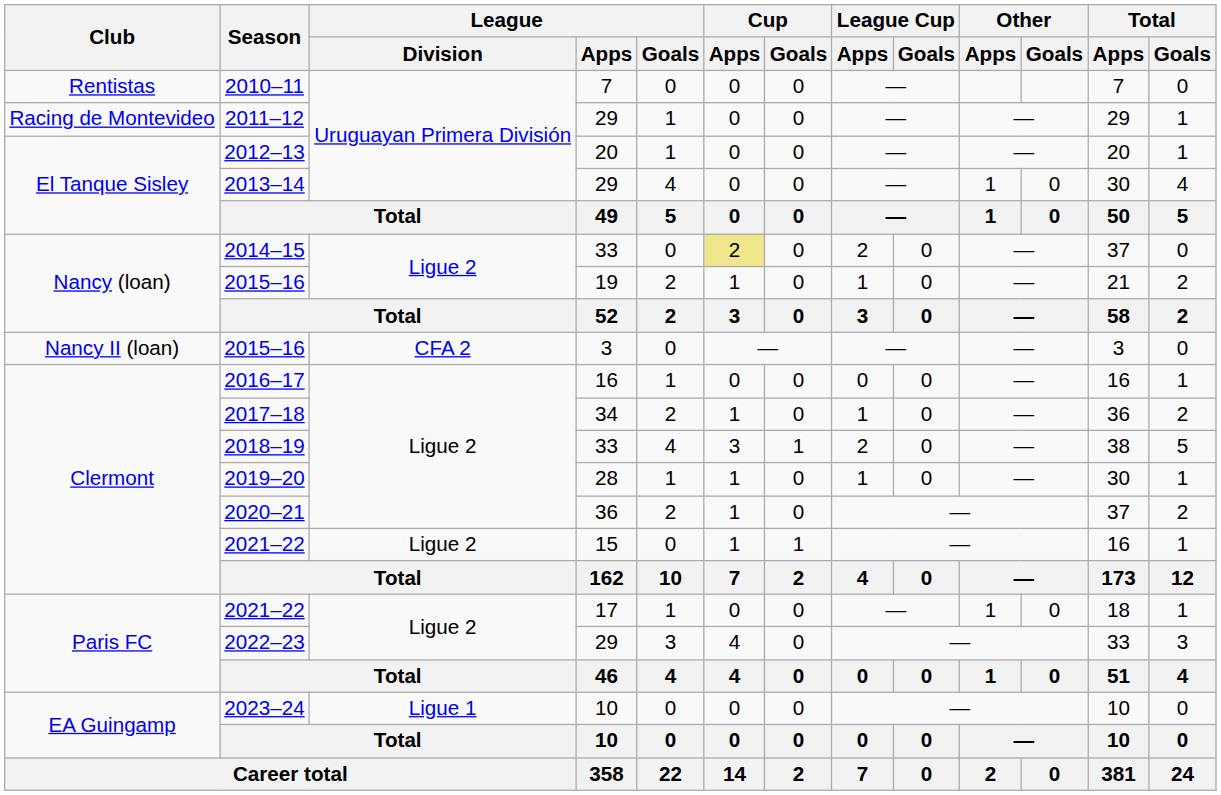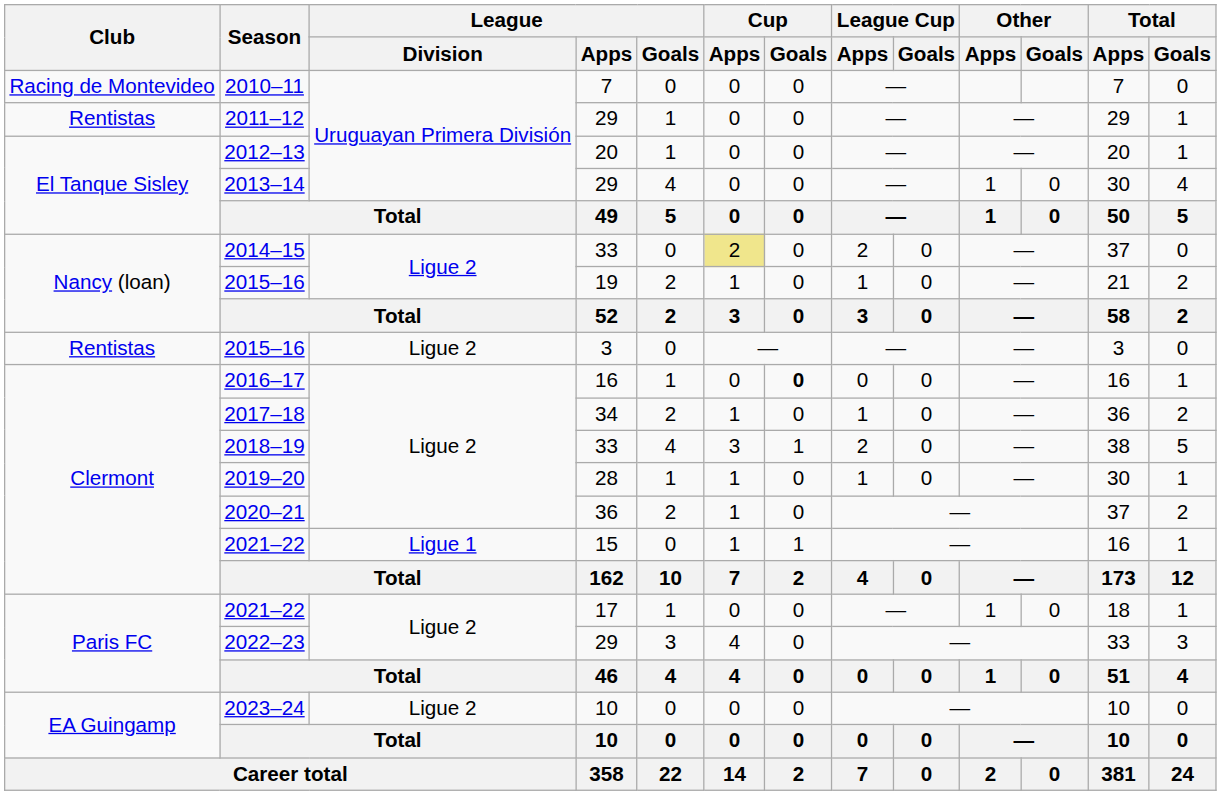 <table class="wikitable" style="text-align:center">
 <tr>
 <th rowspan="2">Club</th>
 <th rowspan="2">Season</th>
 <th colspan="3">League</th>
 <th colspan="2">Cup</th>
 <th colspan="2">League Cup</th>
 <th colspan="2">Other</th>
 <th colspan="2">Total</th>
 </tr>
 <tr>
 <th>Division</th>
 <th>Apps</th>
 <th>Goals</th>
 <th>Apps</th>
 <th>Goals</th>
 <th>Apps</th>
 <th>Goals</th>
 <th>Apps</th>
 <th>Goals</th>
 <th>Apps</th>
 <th>Goals</th>
 </tr>
 <tr>
-<td><a href='#'>Rentistas</a></td>
+<td><a href='#'>Racing de Montevideo</a></td>
 <td><a href='#'>2010–11</a></td>
 <td rowspan="4"><a href='#'>Uruguayan Primera División</a></td>
 <td>7</td>
 <td>0</td>
 <td>0</td>
 <td>0</td>
 <td colspan="2">—</td>
 <td></td>
 <td></td>
 <td>7</td>
 <td>0</td>
 </tr>
 <tr>
-<td><a href='#'>Racing de Montevideo</a></td>
+<td><a href='#'>Rentistas</a></td>
 <td><a href='#'>2011–12</a></td>
 <td>29</td>
 <td>1</td>
 <td>0</td>
 <td>0</td>
 <td colspan="2">—</td>
 <td colspan="2">—</td>
 <td>29</td>
 <td>1</td>
 </tr>
 <tr>
 <td rowspan="3"><a href='#'>El Tanque Sisley</a></td>
 <td><a href='#'>2012–13</a></td>
 <td>20</td>
 <td>1</td>
 <td>0</td>
 <td>0</td>
 <td colspan="2">—</td>
 <td colspan="2">—</td>
 <td>20</td>
 <td>1</td>
 </tr>
 <tr>
 <td><a href='#'>2013–14</a></td>
 <td>29</td>
 <td>4</td>
 <td>0</td>
 <td>0</td>
 <td colspan="2">—</td>
 <td>1</td>
 <td>0</td>
 <td>30</td>
 <td>4</td>
 </tr>
 <tr>
 <th colspan="2">Total</th>
 <th>49</th>
 <th>5</th>
 <th>0</th>
 <th>0</th>
 <th colspan="2">—</th>
 <th>1</th>
 <th>0</th>
 <th>50</th>
 <th>5</th>
 </tr>
 <tr>
 <td rowspan="3"><a href='#'>Nancy</a> (loan)</td>
 <td><a href='#'>2014–15</a></td>
 <td rowspan="2"><a href='#'>Ligue 2</a></td>
 <td>33</td>
 <td>0</td>
 <td style="background: khaki;">2</td>
 <td>0</td>
 <td>2</td>
 <td>0</td>
 <td colspan="2">—</td>
 <td>37</td>
 <td>0</td>
 </tr>
 <tr>
 <td><a href='#'>2015–16</a></td>
 <td>19</td>
 <td>2</td>
 <td>1</td>
 <td>0</td>
 <td>1</td>
 <td>0</td>
 <td colspan="2">—</td>
 <td>21</td>
 <td>2</td>
 </tr>
 <tr>
 <th colspan="2">Total</th>
 <th>52</th>
 <th>2</th>
 <th>3</th>
 <th>0</th>
 <th>3</th>
 <th>0</th>
 <th colspan="2">—</th>
 <th>58</th>
 <th>2</th>
 </tr>
 <tr>
-<td><a href='#'>Nancy II</a> (loan)</td>
+<td><a href='#'>Rentistas</a></td>
 <td><a href='#'>2015–16</a></td>
-<td><a href='#'>CFA 2</a></td>
+<td>Ligue 2</td>
 <td>3</td>
 <td>0</td>
 <td colspan="2">—</td>
 <td colspan="2">—</td>
 <td colspan="2">—</td>
 <td>3</td>
 <td>0</td>
 </tr>
 <tr>
 <td rowspan="7"><a href='#'>Clermont</a></td>
 <td><a href='#'>2016–17</a></td>
 <td rowspan="5">Ligue 2</td>
 <td>16</td>
 <td>1</td>
 <td>0</td>
-<td>0</td>
+<td><strong>0</strong></td>
 <td>0</td>
 <td>0</td>
 <td colspan="2">—</td>
 <td>16</td>
 <td>1</td>
 </tr>
 <tr>
 <td><a href='#'>2017–18</a></td>
 <td>34</td>
 <td>2</td>
 <td>1</td>
 <td>0</td>
 <td>1</td>
 <td>0</td>
 <td colspan="2">—</td>
 <td>36</td>
 <td>2</td>
 </tr>
 <tr>
 <td><a href='#'>2018–19</a></td>
 <td>33</td>
 <td>4</td>
 <td>3</td>
 <td>1</td>
 <td>2</td>
 <td>0</td>
 <td colspan="2">—</td>
 <td>38</td>
 <td>5</td>
 </tr>
 <tr>
 <td><a href='#'>2019–20</a></td>
 <td>28</td>
 <td>1</td>
 <td>1</td>
 <td>0</td>
 <td>1</td>
 <td>0</td>
 <td colspan="2">—</td>
 <td>30</td>
 <td>1</td>
 </tr>
 <tr>
 <td><a href='#'>2020–21</a></td>
 <td>36</td>
 <td>2</td>
 <td>1</td>
 <td>0</td>
 <td colspan="4">—</td>
 <td>37</td>
 <td>2</td>
 </tr>
 <tr>
 <td><a href='#'>2021–22</a></td>
-<td>Ligue 2</td>
+<td><a href='#'>Ligue 1</a></td>
 <td>15</td>
 <td>0</td>
 <td>1</td>
 <td>1</td>
 <td colspan="4">—</td>
 <td>16</td>
 <td>1</td>
 </tr>
 <tr>
 <th colspan="2">Total</th>
 <th>162</th>
 <th>10</th>
 <th>7</th>
 <th>2</th>
 <th>4</th>
 <th>0</th>
 <th colspan="2">—</th>
 <th>173</th>
 <th>12</th>
 </tr>
 <tr>
 <td rowspan="3"><a href='#'>Paris FC</a></td>
 <td><a href='#'>2021–22</a></td>
 <td rowspan="2">Ligue 2</td>
 <td>17</td>
 <td>1</td>
 <td>0</td>
 <td>0</td>
 <td colspan="2">—</td>
 <td>1</td>
 <td>0</td>
 <td>18</td>
 <td>1</td>
 </tr>
 <tr>
 <td><a href='#'>2022–23</a></td>
 <td>29</td>
 <td>3</td>
 <td>4</td>
 <td>0</td>
 <td colspan="4">—</td>
 <td>33</td>
 <td>3</td>
 </tr>
 <tr>
 <th colspan="2">Total</th>
 <th>46</th>
 <th>4</th>
 <th>4</th>
 <th>0</th>
 <th>0</th>
 <th>0</th>
 <th>1</th>
 <th>0</th>
 <th>51</th>
 <th>4</th>
 </tr>
 <tr>
 <td rowspan="2"><a href='#'>EA Guingamp</a></td>
 <td><a href='#'>2023–24</a></td>
-<td><a href='#'>Ligue 1</a></td>
+<td>Ligue 2</td>
 <td>10</td>
 <td>0</td>
 <td>0</td>
 <td>0</td>
 <td colspan="4">—</td>
 <td>10</td>
 <td>0</td>
 </tr>
 <tr>
 <th colspan="2">Total</th>
 <th>10</th>
 <th>0</th>
 <th>0</th>
 <th>0</th>
 <th>0</th>
 <th>0</th>
 <th colspan="2">—</th>
 <th>10</th>
 <th>0</th>
 </tr>
 <tr>
 <th colspan="3">Career total</th>
 <th>358</th>
 <th>22</th>
 <th>14</th>
 <th>2</th>
 <th>7</th>
 <th>0</th>
 <th>2</th>
 <th>0</th>
 <th>381</th>
 <th>24</th>
 </tr>
 </table>
